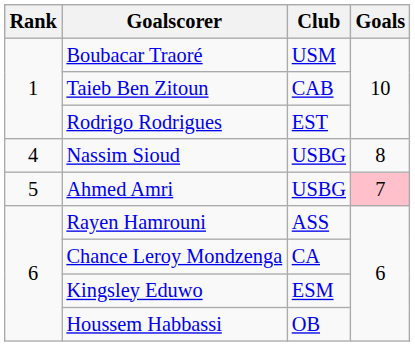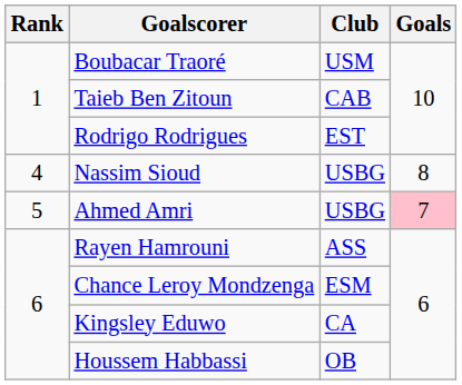 <table class="wikitable" style="font-size: 95%;">
 <tr bgcolor="#CCCCCC" align="center">
 <th scope="col">Rank</th>
 <th scope="col">Goalscorer</th>
 <th scope="col">Club</th>
 <th scope="col">Goals</th>
 </tr>
 <tr>
 <td rowspan=3 align="center">1</td>
 <td> <a href='#'>Boubacar Traoré</a></td>
 <td><a href='#'>USM</a></td>
 <td rowspan=3 align="center">10</td>
 </tr>
 <tr>
 <td> <a href='#'>Taieb Ben Zitoun</a></td>
 <td><a href='#'>CAB</a></td>
 </tr>
 <tr>
 <td> <a href='#'>Rodrigo Rodrigues</a></td>
 <td><a href='#'>EST</a></td>
 </tr>
 <tr>
 <td rowspan=1 align="center">4</td>
 <td> <a href='#'>Nassim Sioud</a></td>
 <td><a href='#'>USBG</a></td>
 <td rowspan=1 align="center">8</td>
 </tr>
 <tr>
 <td rowspan=1 align="center">5</td>
 <td> <a href='#'>Ahmed Amri</a></td>
 <td><a href='#'>USBG</a></td>
 <td rowspan=1 align="center" style="background: pink;">7</td>
 </tr>
 <tr>
 <td rowspan=4 align="center">6</td>
 <td> <a href='#'>Rayen Hamrouni</a></td>
 <td><a href='#'>ASS</a></td>
 <td rowspan=4 align="center">6</td>
 </tr>
 <tr>
 <td> <a href='#'>Chance Leroy Mondzenga</a></td>
-<td><a href='#'>CA</a></td>
+<td><a href='#'>ESM</a></td>
 </tr>
 <tr>
 <td> <a href='#'>Kingsley Eduwo</a></td>
-<td><a href='#'>ESM</a></td>
+<td><a href='#'>CA</a></td>
 </tr>
 <tr>
 <td> <a href='#'>Houssem Habbassi</a></td>
 <td><a href='#'>OB</a></td>
 </tr>
 </table>
